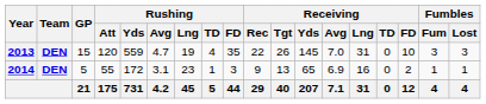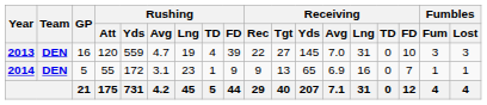 <table class="wikitable" style="text-align: center;">
 <tr>
 <th rowspan="2">Year</th>
 <th rowspan="2">Team</th>
 <th rowspan="2">GP</th>
 <th colspan="6">Rushing</th>
 <th colspan="7">Receiving</th>
 <th colspan="2">Fumbles</th>
 </tr>
 <tr>
 <th>Att</th>
 <th>Yds</th>
 <th>Avg</th>
 <th>Lng</th>
 <th>TD</th>
 <th>FD</th>
 <th>Rec</th>
 <th>Tgt</th>
 <th>Yds</th>
 <th>Avg</th>
 <th>Lng</th>
 <th>TD</th>
 <th>FD</th>
 <th>Fum</th>
 <th>Lost</th>
 </tr>
 <tr>
 <th><a href='#'>2013</a></th>
 <th><a href='#'>DEN</a></th>
-<td>15</td>
+<td>16</td>
 <td>120</td>
 <td>559</td>
 <td>4.7</td>
 <td>19</td>
 <td>4</td>
-<td>35</td>
+<td>39</td>
 <td>22</td>
-<td>26</td>
+<td>27</td>
 <td>145</td>
 <td>7.0</td>
 <td>31</td>
 <td>0</td>
 <td>10</td>
 <td>3</td>
 <td>3</td>
 </tr>
 <tr>
 <th><a href='#'>2014</a></th>
 <th><a href='#'>DEN</a></th>
 <td>5</td>
 <td>55</td>
 <td>172</td>
 <td>3.1</td>
 <td>23</td>
 <td>1</td>
-<td>3</td>
+<td>9</td>
 <td>9</td>
 <td>13</td>
 <td>65</td>
 <td>6.9</td>
 <td>16</td>
 <td>0</td>
-<td>2</td>
+<td>7</td>
 <td>1</td>
 <td>1</td>
 </tr>
 <tr>
 <th colspan="2"></th>
 <th>21</th>
 <th>175</th>
 <th>731</th>
 <th>4.2</th>
 <th>45</th>
 <th>5</th>
 <th>44</th>
 <th>29</th>
 <th>40</th>
 <th>207</th>
 <th>7.1</th>
 <th>31</th>
 <th>0</th>
 <th>12</th>
 <th>4</th>
 <th>4</th>
 </tr>
 </table>
